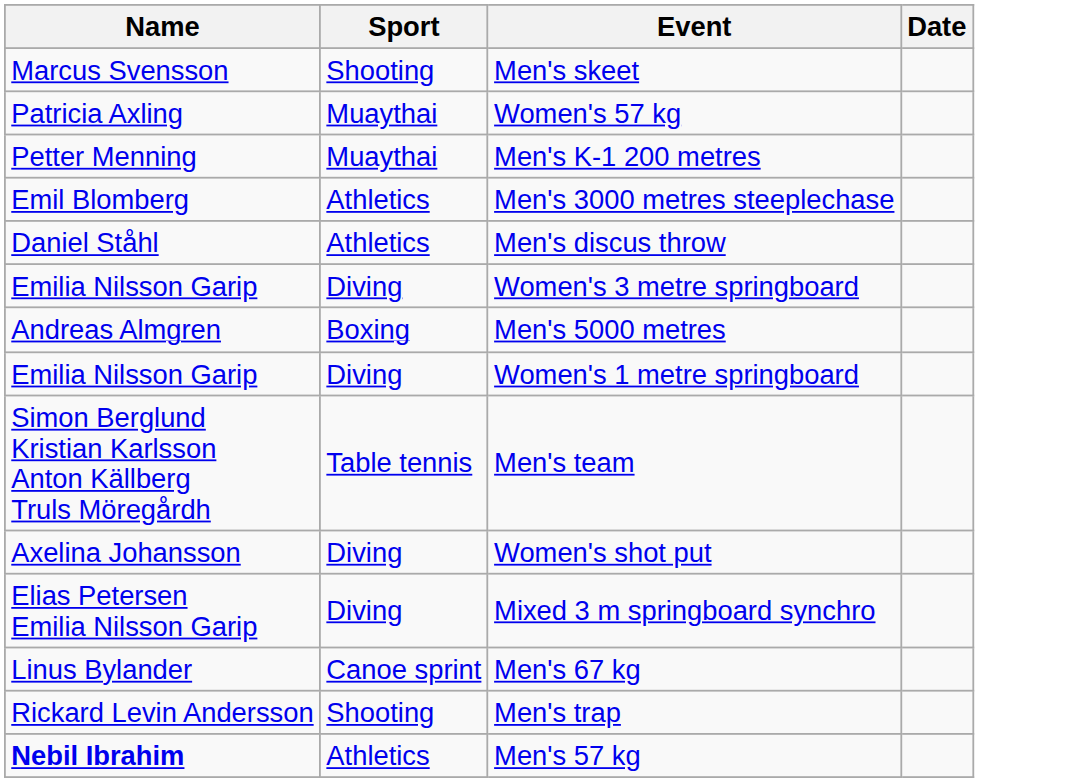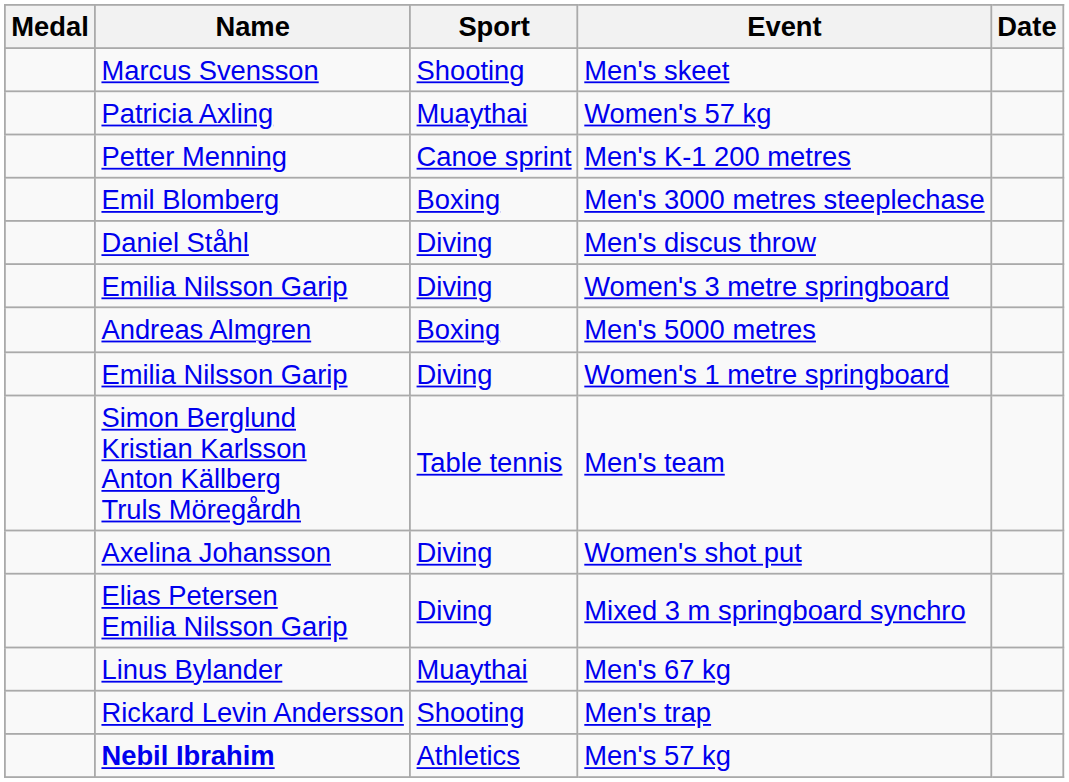 <table class="wikitable sortable" style="font-size: 95%;">
 <tr>
+<th>Medal</th>
 <th>Name</th>
 <th>Sport</th>
 <th>Event</th>
 <th>Date</th>
 </tr>
 <tr>
+<td></td>
 <td><a href='#'>Marcus Svensson</a></td>
 <td><a href='#'>Shooting</a></td>
 <td><a href='#'>Men's skeet</a></td>
 <td></td>
 </tr>
 <tr>
+<td></td>
 <td><a href='#'>Patricia Axling</a></td>
 <td><a href='#'>Muaythai</a></td>
 <td><a href='#'>Women's 57 kg</a></td>
 <td></td>
 </tr>
 <tr>
+<td></td>
 <td><a href='#'>Petter Menning</a></td>
-<td><a href='#'>Muaythai</a></td>
+<td><a href='#'>Canoe sprint</a></td>
 <td><a href='#'>Men's K-1 200 metres</a></td>
 <td></td>
 </tr>
 <tr>
+<td></td>
 <td><a href='#'>Emil Blomberg</a></td>
-<td><a href='#'>Athletics</a></td>
+<td><a href='#'>Boxing</a></td>
 <td><a href='#'>Men's 3000 metres steeplechase</a></td>
 <td></td>
 </tr>
 <tr>
+<td></td>
 <td><a href='#'>Daniel Ståhl</a></td>
-<td><a href='#'>Athletics</a></td>
+<td><a href='#'>Diving</a></td>
 <td><a href='#'>Men's discus throw</a></td>
 <td></td>
 </tr>
 <tr>
+<td></td>
 <td><a href='#'>Emilia Nilsson Garip</a></td>
 <td><a href='#'>Diving</a></td>
 <td><a href='#'>Women's 3 metre springboard</a></td>
 <td></td>
 </tr>
 <tr>
+<td></td>
 <td><a href='#'>Andreas Almgren</a></td>
 <td><a href='#'>Boxing</a></td>
 <td><a href='#'>Men's 5000 metres</a></td>
 <td></td>
 </tr>
 <tr>
+<td></td>
 <td><a href='#'>Emilia Nilsson Garip</a></td>
 <td><a href='#'>Diving</a></td>
 <td><a href='#'>Women's 1 metre springboard</a></td>
 <td></td>
 </tr>
 <tr>
+<td></td>
 <td><a href='#'>Simon Berglund</a><br><a href='#'>Kristian Karlsson</a><br><a href='#'>Anton Källberg</a><br><a href='#'>Truls Möregårdh</a></td>
 <td><a href='#'>Table tennis</a></td>
 <td><a href='#'>Men's team</a></td>
 <td></td>
 </tr>
 <tr>
+<td></td>
 <td><a href='#'>Axelina Johansson</a></td>
 <td><a href='#'>Diving</a></td>
 <td><a href='#'>Women's shot put</a></td>
 <td></td>
 </tr>
 <tr>
+<td></td>
 <td><a href='#'>Elias Petersen</a><br><a href='#'>Emilia Nilsson Garip</a></td>
 <td><a href='#'>Diving</a></td>
 <td><a href='#'> Mixed 3 m springboard synchro</a></td>
 <td></td>
 </tr>
 <tr>
+<td></td>
 <td><a href='#'>Linus Bylander</a></td>
-<td><a href='#'>Canoe sprint</a></td>
+<td><a href='#'>Muaythai</a></td>
 <td><a href='#'>Men's 67 kg</a></td>
 <td></td>
 </tr>
 <tr>
+<td></td>
 <td><a href='#'>Rickard Levin Andersson</a></td>
 <td><a href='#'>Shooting</a></td>
 <td><a href='#'>Men's trap</a></td>
 <td></td>
 </tr>
 <tr>
+<td></td>
 <td><strong><a href='#'>Nebil Ibrahim</a></strong></td>
 <td><a href='#'>Athletics</a></td>
 <td><a href='#'>Men's 57 kg</a></td>
 <td></td>
 </tr>
 </table>
